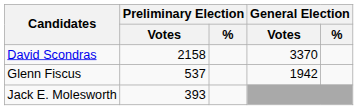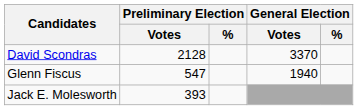 <table class=wikitable>
 <tr>
 <th colspan=1 rowspan=2><strong>Candidates</strong></th>
 <th colspan=2><strong>Preliminary Election</strong></th>
 <th colspan=2><strong>General Election</strong></th>
 </tr>
 <tr>
 <th>Votes</th>
 <th>%</th>
 <th>Votes</th>
 <th>%</th>
 </tr>
 <tr>
 <td><a href='#'>David Scondras</a></td>
-<td align="right">2158</td>
+<td align="right">2128</td>
 <td align="right"></td>
 <td align="right">3370</td>
 <td align="right"></td>
 </tr>
 <tr>
 <td>Glenn Fiscus</td>
-<td align="right">537</td>
+<td align="right">547</td>
 <td align="right"></td>
-<td align="right">1942</td>
+<td align="right">1940</td>
 <td align="right"></td>
 </tr>
 <tr>
 <td>Jack E. Molesworth</td>
 <td align="right">393</td>
 <td align="right"></td>
 <td colspan=2 bgcolor=darkgray> </td>
 </tr>
 </table>
